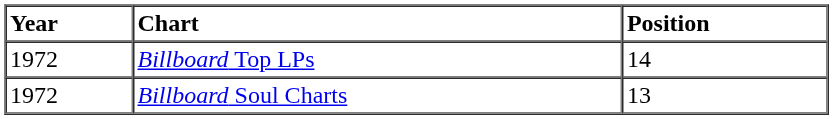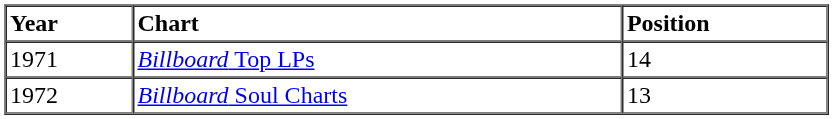 <table border=1 cellspacing=0 cellpadding=2 width="550px">
 <tr>
 <th align="left">Year</th>
 <th align="left">Chart</th>
 <th align="left">Position</th>
 </tr>
 <tr>
-<td align="left">1972</td>
+<td align="left">1971</td>
 <td align="left"><a href='#'><em>Billboard</em> Top LPs</a></td>
 <td align="left">14</td>
 </tr>
 <tr>
 <td align="left">1972</td>
 <td align="left"><a href='#'><em>Billboard</em> Soul Charts</a></td>
 <td align="left">13</td>
 </tr>
 <tr>
 </tr>
 </table>
